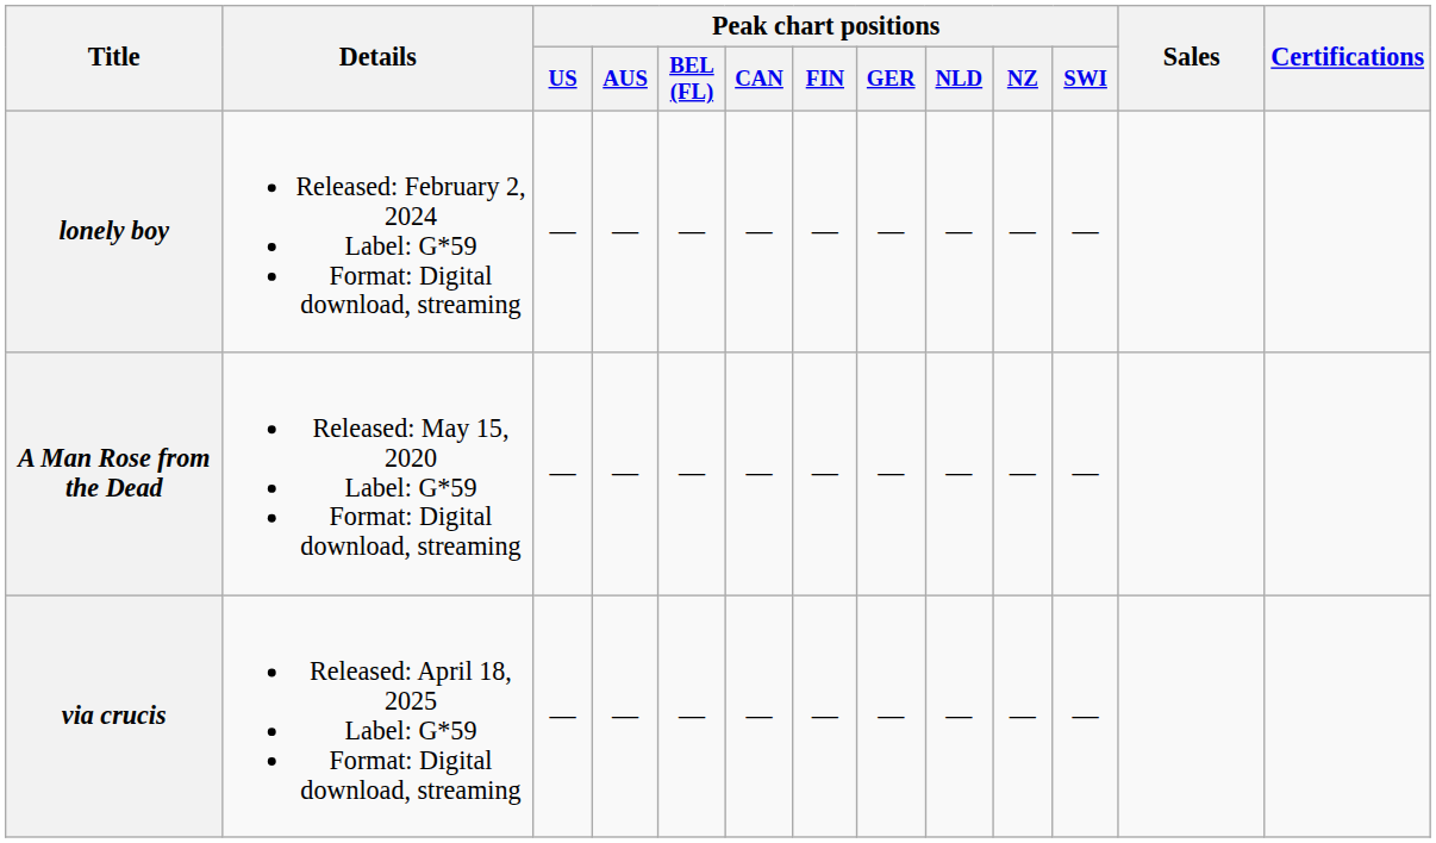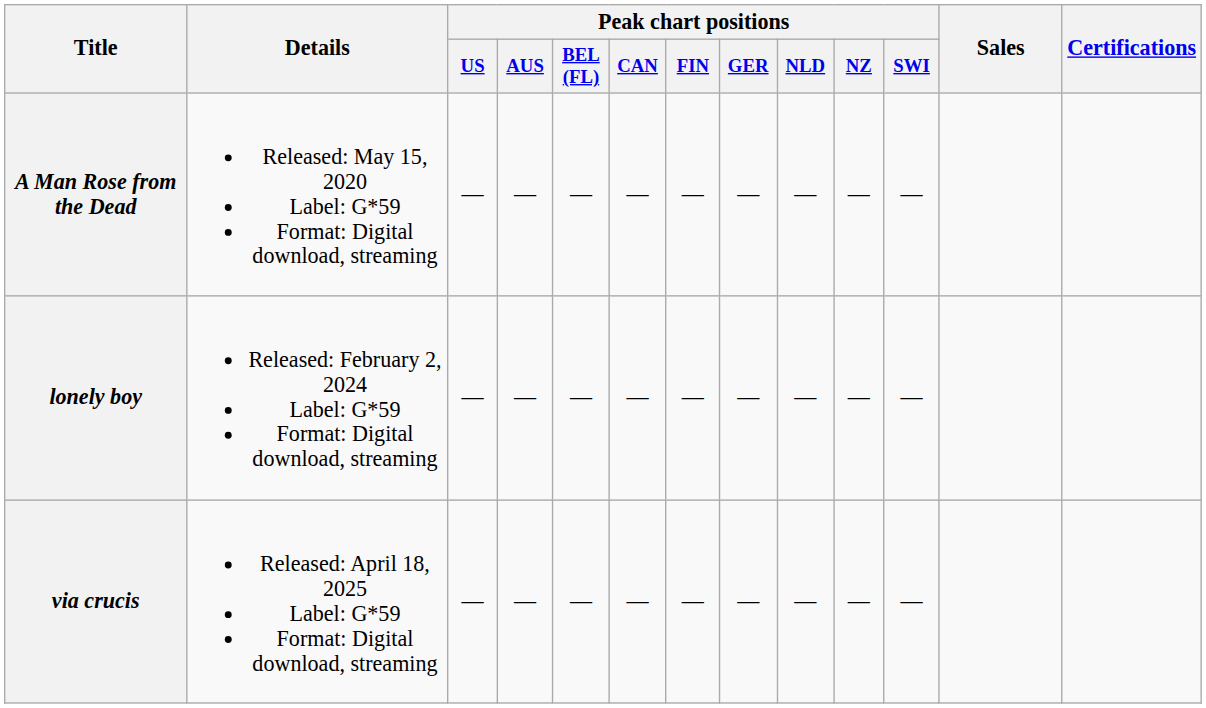 <table class="wikitable plainrowheaders" style="text-align:center;">
 <tr>
 <th rowspan="2" scope="col" style="width:13em;">Title</th>
 <th rowspan="2" scope="col" style="width:16em;">Details</th>
 <th colspan="9" scope="col">Peak chart positions</th>
 <th rowspan="2" scope="col" style="width:8em;">Sales</th>
 <th rowspan="2"><a href='#'>Certifications</a></th>
 </tr>
 <tr>
 <th scope="col" style="width:3em;font-size:85%;"><a href='#'>US</a><br></th>
 <th scope="col" style="width:3em;font-size:85%;"><a href='#'>AUS</a><br></th>
 <th scope="col" style="width:3em;font-size:85%;"><a href='#'>BEL<br>(FL)</a><br></th>
 <th scope="col" style="width:3em;font-size:85%;"><a href='#'>CAN</a><br></th>
 <th scope="col" style="width:3em;font-size:85%;"><a href='#'>FIN</a><br></th>
 <th scope="col" style="width:3em;font-size:85%;"><a href='#'>GER</a><br></th>
 <th scope="col" style="width:3em;font-size:85%;"><a href='#'>NLD</a><br></th>
 <th scope="col" style="width:3em;font-size:85%;"><a href='#'>NZ</a><br></th>
 <th scope="col" style="width:3em;font-size:85%;"><a href='#'>SWI</a><br></th>
 </tr>
 <tr>
-<th><em>lonely boy</em></th>
-<td><br><ul><li>Released: February 2, 2024</li><li>Label: G*59</li><li>Format: Digital download, streaming</li></ul></td>
+<th><em>A Man Rose from the Dead</em></th>
+<td><br><ul><li>Released: May 15, 2020</li><li>Label: G*59</li><li>Format: Digital download, streaming</li></ul></td>
 <td>—</td>
 <td>—</td>
 <td>—</td>
 <td>—</td>
 <td>—</td>
 <td>—</td>
 <td>—</td>
 <td>—</td>
 <td>—</td>
 <td></td>
 <td></td>
 </tr>
 <tr>
-<th><em>A Man Rose from the Dead</em></th>
-<td><br><ul><li>Released: May 15, 2020</li><li>Label: G*59</li><li>Format: Digital download, streaming</li></ul></td>
+<th><em>lonely boy</em></th>
+<td><br><ul><li>Released: February 2, 2024</li><li>Label: G*59</li><li>Format: Digital download, streaming</li></ul></td>
 <td>—</td>
 <td>—</td>
 <td>—</td>
 <td>—</td>
 <td>—</td>
 <td>—</td>
 <td>—</td>
 <td>—</td>
 <td>—</td>
 <td></td>
 <td></td>
 </tr>
 <tr>
 <th><em>via crucis</em></th>
 <td><br><ul><li>Released: April 18, 2025</li><li>Label: G*59</li><li>Format: Digital download, streaming</li></ul></td>
 <td>—</td>
 <td>—</td>
 <td>—</td>
 <td>—</td>
 <td>—</td>
 <td>—</td>
 <td>—</td>
 <td>—</td>
 <td>—</td>
 <td></td>
 <td></td>
 </tr>
 </table>
